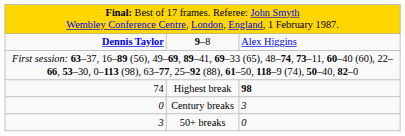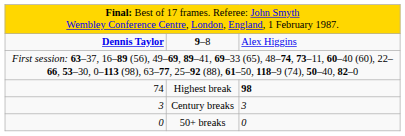 <table class="wikitable" style="font-size: 95%; margin: 1em auto 1em auto;">
 <tr>
 <td colspan="3" align="center" bgcolor="#ffd700"><strong>Final:</strong> Best of 17 frames. Referee: <a href='#'>John Smyth</a><br><a href='#'>Wembley Conference Centre</a>, <a href='#'>London</a>, <a href='#'>England</a>, 1 February 1987.</td>
 </tr>
 <tr>
 <td width="230" align="right"><strong><a href='#'>Dennis Taylor</a></strong><br></td>
 <td width="100" align="center"><strong>9</strong>–8</td>
 <td width="230"><a href='#'>Alex Higgins</a><br></td>
 </tr>
 <tr>
 <td colspan="3" align="center" style="font-size: 100%"><em>First session:</em> <strong>63</strong>–37, 16–<strong>89</strong> (56), 49–<strong>69</strong>, <strong>89</strong>–41, <strong>69</strong>–33 (65), 48–<strong>74</strong>, <strong>73</strong>–11, <strong>60</strong>–40 (60), 22–<strong>66</strong>, <strong>53</strong>–30, 0–<strong>113</strong> (98), 63–<strong>77</strong>, 25–<strong>92</strong> (88), <strong>61</strong>–50, <strong>118</strong>–9 (74), <strong>50</strong>–40, <strong>82</strong>–0</td>
 </tr>
 <tr>
 <td align="right">74</td>
 <td align="center">Highest break</td>
 <td><strong>98</strong></td>
 </tr>
 <tr>
-<td align="right"><em>0</em></td>
+<td align="right"><em>3</em></td>
 <td align="center">Century breaks</td>
 <td><em>3</em></td>
 </tr>
 <tr>
-<td align="right"><em>3</em></td>
+<td align="right"><em>0</em></td>
 <td align="center">50+ breaks</td>
 <td><em>0</em></td>
 </tr>
 </table>
